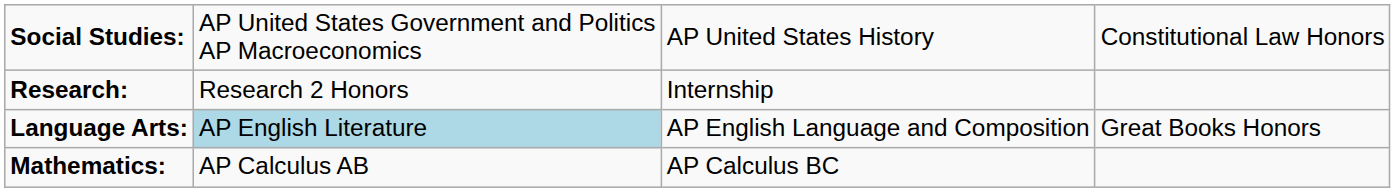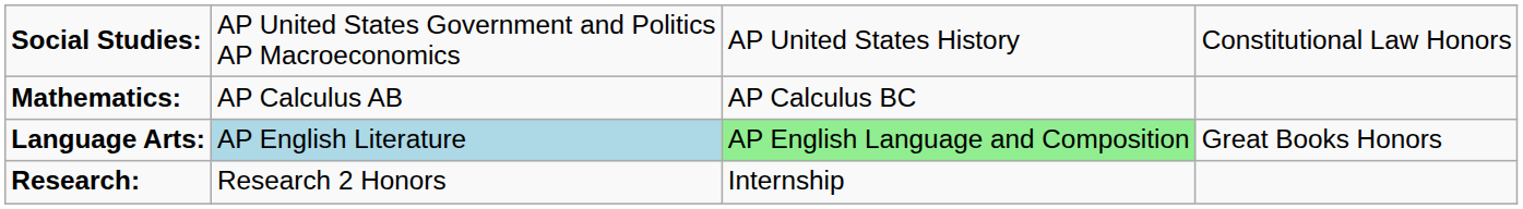 <table class="wikitable">
 <tr>
 <td><strong>Social Studies:</strong></td>
 <td>AP United States Government and Politics<br>AP Macroeconomics</td>
 <td>AP United States History</td>
 <td>Constitutional Law Honors</td>
 </tr>
 <tr>
+<td><strong>Mathematics:</strong></td>
+<td>AP Calculus AB</td>
+<td>AP Calculus BC</td>
+<td></td>
+</tr>
+<tr>
+<td><strong>Language Arts:</strong></td>
+<td style="background: lightblue;">AP English Literature</td>
+<td style="background: lightgreen;">AP English Language and Composition</td>
+<td>Great Books Honors</td>
+</tr>
+<tr>
 <td><strong>Research:</strong></td>
 <td>Research 2 Honors</td>
 <td>Internship</td>
 <td></td>
 </tr>
-<tr>
-<td><strong>Language Arts:</strong></td>
-<td style="background: lightblue;">AP English Literature</td>
-<td>AP English Language and Composition</td>
-<td>Great Books Honors</td>
-</tr>
-<tr>
-<td><strong>Mathematics:</strong></td>
-<td>AP Calculus AB</td>
-<td>AP Calculus BC</td>
-<td></td>
-</tr>
 </table>
